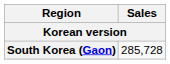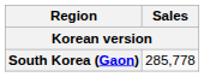 <table class="wikitable plainrowheaders" style="text-align:center">
 <tr>
 <th scope="col">Region</th>
 <th scope="col">Sales</th>
 </tr>
 <tr>
 <th colspan="2">Korean version</th>
 </tr>
 <tr>
 <th scope="row">South Korea (<a href='#'>Gaon</a>)</th>
-<td>285,728</td>
+<td>285,778</td>
 </tr>
 </table>
